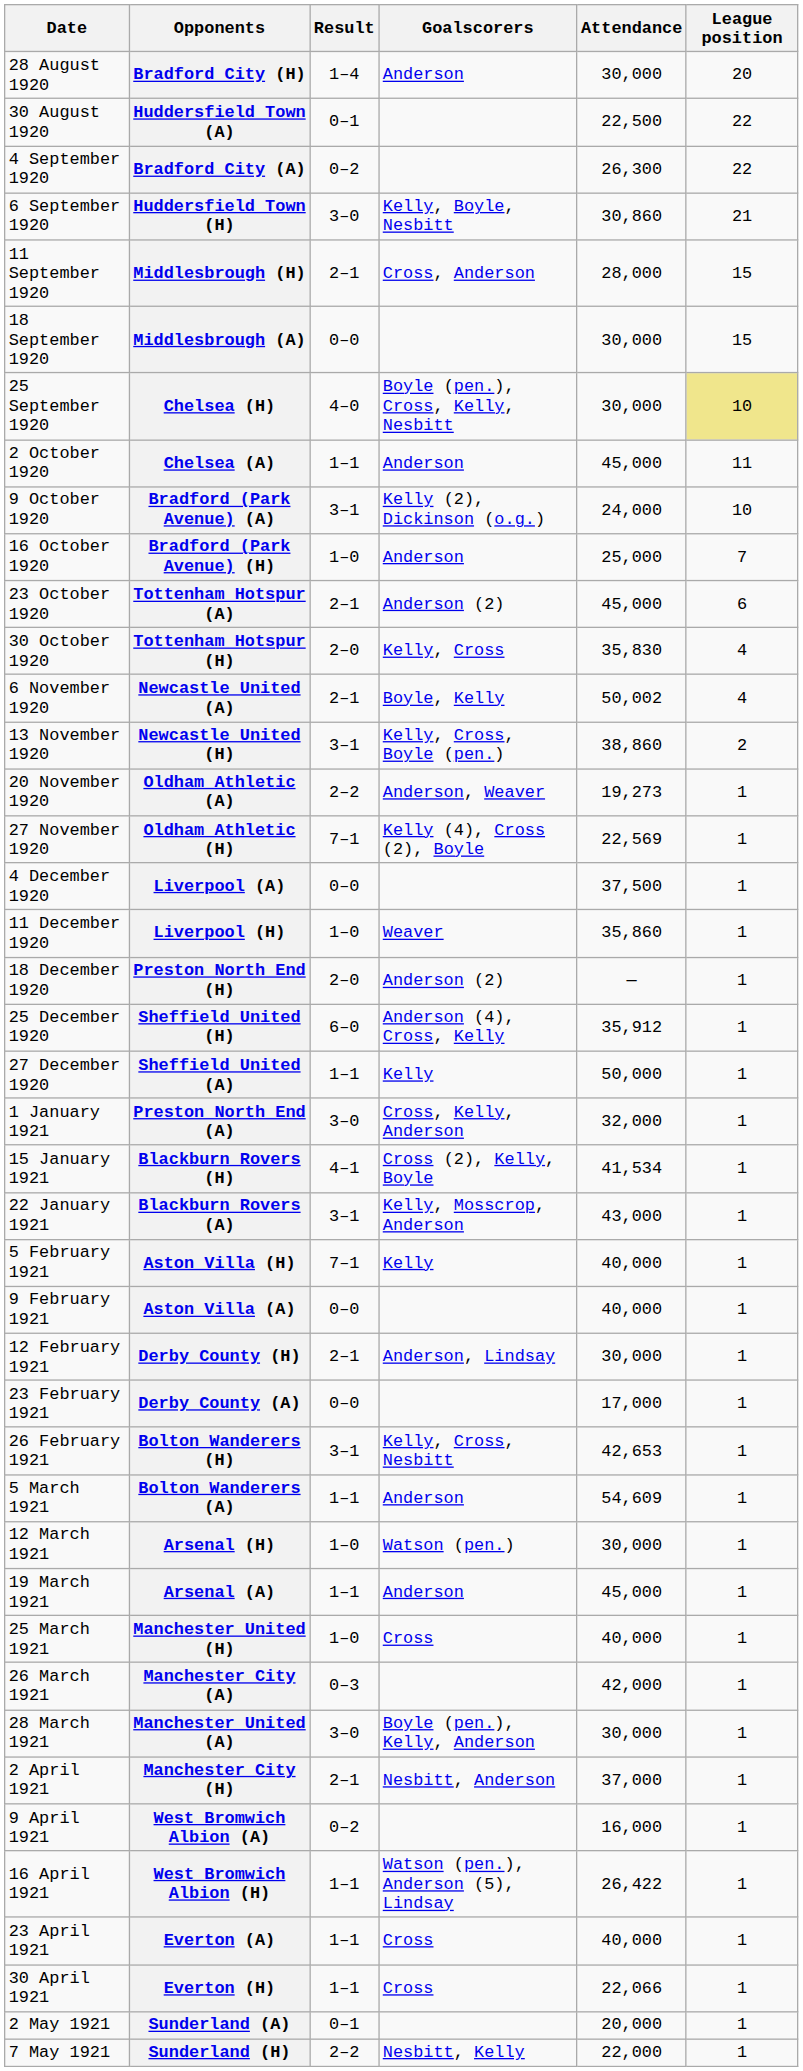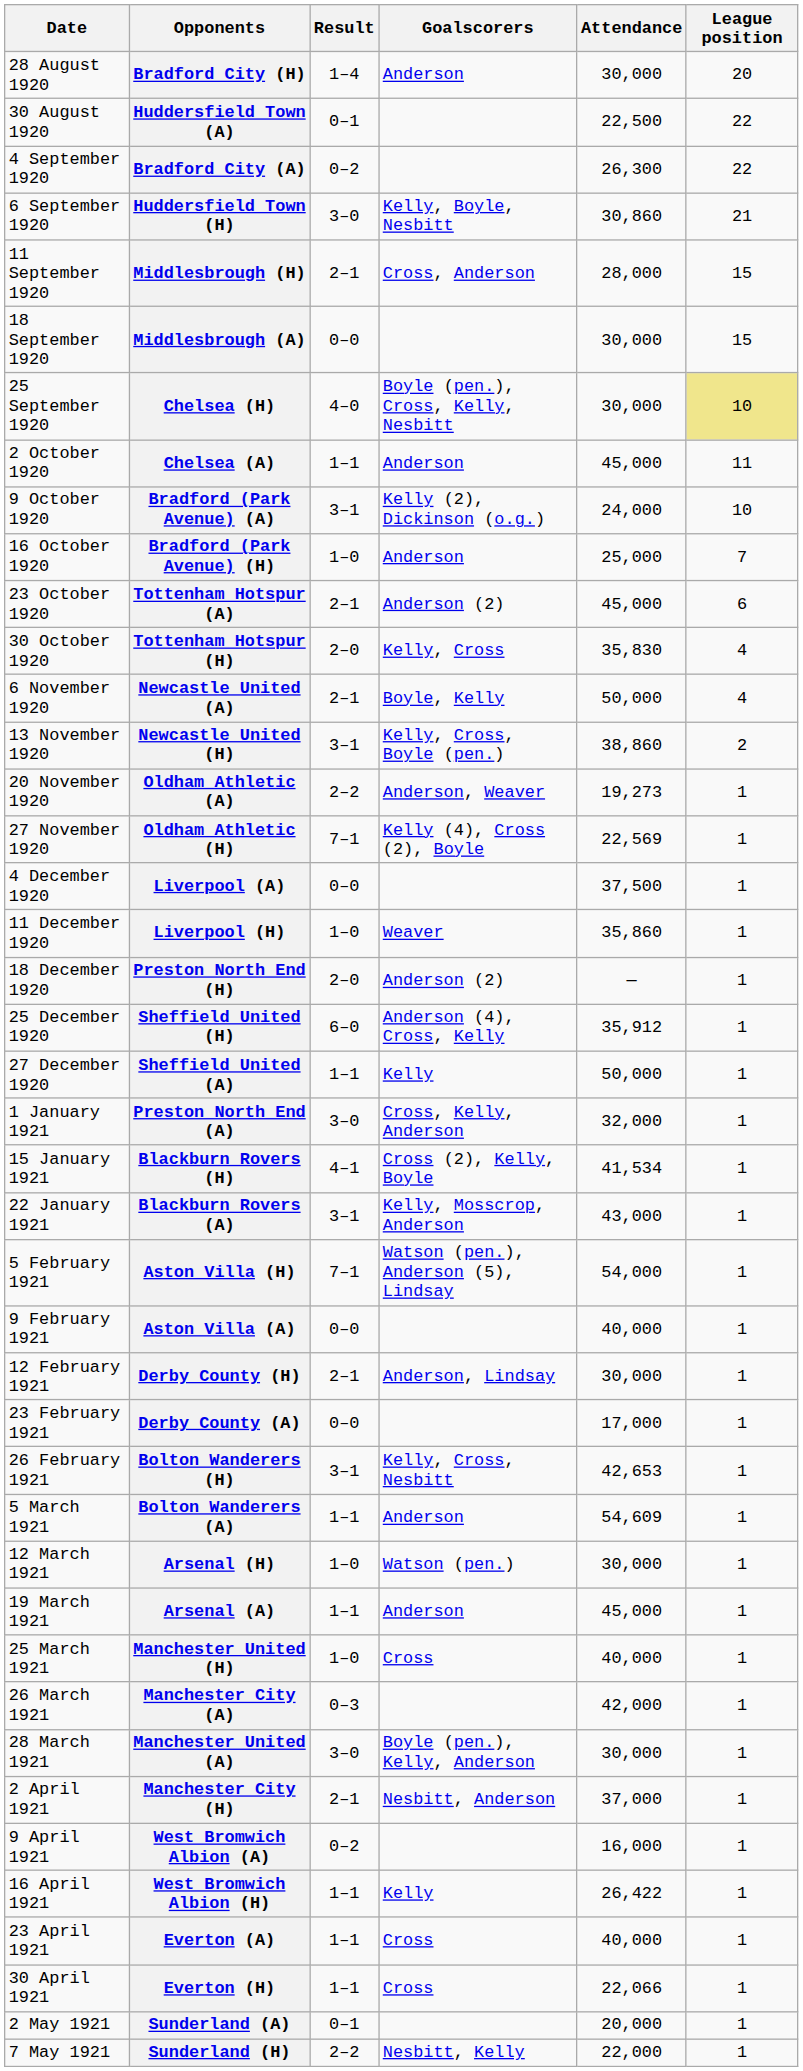 <table class="wikitable plainrowheaders sortable">
 <tr>
 <th scope=col>Date</th>
 <th scope=col>Opponents</th>
 <th scope=col>Result</th>
 <th scope=col class=unsortable>Goalscorers</th>
 <th scope=col>Attendance</th>
 <th scope=col class=unsortable>League position</th>
 </tr>
 <tr>
 <td>28 August 1920</td>
 <th scope=row><a href='#'>Bradford City</a> (H)</th>
 <td align=center>1–4</td>
 <td><a href='#'>Anderson</a></td>
 <td align=center>30,000</td>
 <td align=center>20</td>
 </tr>
 <tr>
 <td>30 August 1920</td>
 <th scope=row><a href='#'>Huddersfield Town</a> (A)</th>
 <td align=center>0–1</td>
 <td></td>
 <td align=center>22,500</td>
 <td align=center>22</td>
 </tr>
 <tr>
 <td>4 September 1920</td>
 <th scope=row><a href='#'>Bradford City</a> (A)</th>
 <td align=center>0–2</td>
 <td></td>
 <td align=center>26,300</td>
 <td align=center>22</td>
 </tr>
 <tr>
 <td>6 September 1920</td>
 <th scope=row><a href='#'>Huddersfield Town</a> (H)</th>
 <td align=center>3–0</td>
 <td><a href='#'>Kelly</a>, <a href='#'>Boyle</a>, <a href='#'>Nesbitt</a></td>
 <td align=center>30,860</td>
 <td align=center>21</td>
 </tr>
 <tr>
 <td>11 September 1920</td>
 <th scope=row><a href='#'>Middlesbrough</a> (H)</th>
 <td align=center>2–1</td>
 <td><a href='#'>Cross</a>, <a href='#'>Anderson</a></td>
 <td align=center>28,000</td>
 <td align=center>15</td>
 </tr>
 <tr>
 <td>18 September 1920</td>
 <th scope=row><a href='#'>Middlesbrough</a> (A)</th>
 <td align=center>0–0</td>
 <td></td>
 <td align=center>30,000</td>
 <td align=center>15</td>
 </tr>
 <tr>
 <td>25 September 1920</td>
 <th scope=row><a href='#'>Chelsea</a> (H)</th>
 <td align=center>4–0</td>
 <td><a href='#'>Boyle</a> (<a href='#'>pen.</a>), <a href='#'>Cross</a>, <a href='#'>Kelly</a>, <a href='#'>Nesbitt</a></td>
 <td align=center>30,000</td>
 <td align=center style="background: khaki;">10</td>
 </tr>
 <tr>
 <td>2 October 1920</td>
 <th scope=row><a href='#'>Chelsea</a> (A)</th>
 <td align=center>1–1</td>
 <td><a href='#'>Anderson</a></td>
 <td align=center>45,000</td>
 <td align=center>11</td>
 </tr>
 <tr>
 <td>9 October 1920</td>
 <th scope=row><a href='#'>Bradford (Park Avenue)</a> (A)</th>
 <td align=center>3–1</td>
 <td><a href='#'>Kelly</a> (2), <a href='#'>Dickinson</a> (<a href='#'>o.g.</a>)</td>
 <td align=center>24,000</td>
 <td align=center>10</td>
 </tr>
 <tr>
 <td>16 October 1920</td>
 <th scope=row><a href='#'>Bradford (Park Avenue)</a> (H)</th>
 <td align=center>1–0</td>
 <td><a href='#'>Anderson</a></td>
 <td align=center>25,000</td>
 <td align=center>7</td>
 </tr>
 <tr>
 <td>23 October 1920</td>
 <th scope=row><a href='#'>Tottenham Hotspur</a> (A)</th>
 <td align=center>2–1</td>
 <td><a href='#'>Anderson</a> (2)</td>
 <td align=center>45,000</td>
 <td align=center>6</td>
 </tr>
 <tr>
 <td>30 October 1920</td>
 <th scope=row><a href='#'>Tottenham Hotspur</a> (H)</th>
 <td align=center>2–0</td>
 <td><a href='#'>Kelly</a>, <a href='#'>Cross</a></td>
 <td align=center>35,830</td>
 <td align=center>4</td>
 </tr>
 <tr>
 <td>6 November 1920</td>
 <th scope=row><a href='#'>Newcastle United</a> (A)</th>
 <td align=center>2–1</td>
 <td><a href='#'>Boyle</a>, <a href='#'>Kelly</a></td>
-<td align=center>50,002</td>
+<td align=center>50,000</td>
 <td align=center>4</td>
 </tr>
 <tr>
 <td>13 November 1920</td>
 <th scope=row><a href='#'>Newcastle United</a> (H)</th>
 <td align=center>3–1</td>
 <td><a href='#'>Kelly</a>, <a href='#'>Cross</a>, <a href='#'>Boyle</a> (<a href='#'>pen.</a>)</td>
 <td align=center>38,860</td>
 <td align=center>2</td>
 </tr>
 <tr>
 <td>20 November 1920</td>
 <th scope=row><a href='#'>Oldham Athletic</a> (A)</th>
 <td align=center>2–2</td>
 <td><a href='#'>Anderson</a>, <a href='#'>Weaver</a></td>
 <td align=center>19,273</td>
 <td align=center>1</td>
 </tr>
 <tr>
 <td>27 November 1920</td>
 <th scope=row><a href='#'>Oldham Athletic</a> (H)</th>
 <td align=center>7–1</td>
 <td><a href='#'>Kelly</a> (4), <a href='#'>Cross</a> (2), <a href='#'>Boyle</a></td>
 <td align=center>22,569</td>
 <td align=center>1</td>
 </tr>
 <tr>
 <td>4 December 1920</td>
 <th scope=row><a href='#'>Liverpool</a> (A)</th>
 <td align=center>0–0</td>
 <td></td>
 <td align=center>37,500</td>
 <td align=center>1</td>
 </tr>
 <tr>
 <td>11 December 1920</td>
 <th scope=row><a href='#'>Liverpool</a> (H)</th>
 <td align=center>1–0</td>
 <td><a href='#'>Weaver</a></td>
 <td align=center>35,860</td>
 <td align=center>1</td>
 </tr>
 <tr>
 <td>18 December 1920</td>
 <th scope=row><a href='#'>Preston North End</a> (H)</th>
 <td align=center>2–0</td>
 <td><a href='#'>Anderson</a> (2)</td>
 <td align=center>—</td>
 <td align=center>1</td>
 </tr>
 <tr>
 <td>25 December 1920</td>
 <th scope=row><a href='#'>Sheffield United</a> (H)</th>
 <td align=center>6–0</td>
 <td><a href='#'>Anderson</a> (4), <a href='#'>Cross</a>, <a href='#'>Kelly</a></td>
 <td align=center>35,912</td>
 <td align=center>1</td>
 </tr>
 <tr>
 <td>27 December 1920</td>
 <th scope=row><a href='#'>Sheffield United</a> (A)</th>
 <td align=center>1–1</td>
 <td><a href='#'>Kelly</a></td>
 <td align=center>50,000</td>
 <td align=center>1</td>
 </tr>
 <tr>
 <td>1 January 1921</td>
 <th scope=row><a href='#'>Preston North End</a> (A)</th>
 <td align=center>3–0</td>
 <td><a href='#'>Cross</a>, <a href='#'>Kelly</a>, <a href='#'>Anderson</a></td>
 <td align=center>32,000</td>
 <td align=center>1</td>
 </tr>
 <tr>
 <td>15 January 1921</td>
 <th scope=row><a href='#'>Blackburn Rovers</a> (H)</th>
 <td align=center>4–1</td>
 <td><a href='#'>Cross</a> (2), <a href='#'>Kelly</a>, <a href='#'>Boyle</a></td>
 <td align=center>41,534</td>
 <td align=center>1</td>
 </tr>
 <tr>
 <td>22 January 1921</td>
 <th scope=row><a href='#'>Blackburn Rovers</a> (A)</th>
 <td align=center>3–1</td>
 <td><a href='#'>Kelly</a>, <a href='#'>Mosscrop</a>, <a href='#'>Anderson</a></td>
 <td align=center>43,000</td>
 <td align=center>1</td>
 </tr>
 <tr>
 <td>5 February 1921</td>
 <th scope=row><a href='#'>Aston Villa</a> (H)</th>
 <td align=center>7–1</td>
-<td><a href='#'>Kelly</a></td>
-<td align=center>40,000</td>
+<td><a href='#'>Watson</a> (<a href='#'>pen.</a>), <a href='#'>Anderson</a> (5), <a href='#'>Lindsay</a></td>
+<td align=center>54,000</td>
 <td align=center>1</td>
 </tr>
 <tr>
 <td>9 February 1921</td>
 <th scope=row><a href='#'>Aston Villa</a> (A)</th>
 <td align=center>0–0</td>
 <td></td>
 <td align=center>40,000</td>
 <td align=center>1</td>
 </tr>
 <tr>
 <td>12 February 1921</td>
 <th scope=row><a href='#'>Derby County</a> (H)</th>
 <td align=center>2–1</td>
 <td><a href='#'>Anderson</a>, <a href='#'>Lindsay</a></td>
 <td align=center>30,000</td>
 <td align=center>1</td>
 </tr>
 <tr>
 <td>23 February 1921</td>
 <th scope=row><a href='#'>Derby County</a> (A)</th>
 <td align=center>0–0</td>
 <td></td>
 <td align=center>17,000</td>
 <td align=center>1</td>
 </tr>
 <tr>
 <td>26 February 1921</td>
 <th scope=row><a href='#'>Bolton Wanderers</a> (H)</th>
 <td align=center>3–1</td>
 <td><a href='#'>Kelly</a>, <a href='#'>Cross</a>, <a href='#'>Nesbitt</a></td>
 <td align=center>42,653</td>
 <td align=center>1</td>
 </tr>
 <tr>
 <td>5 March 1921</td>
 <th scope=row><a href='#'>Bolton Wanderers</a> (A)</th>
 <td align=center>1–1</td>
 <td><a href='#'>Anderson</a></td>
 <td align=center>54,609</td>
 <td align=center>1</td>
 </tr>
 <tr>
 <td>12 March 1921</td>
 <th scope=row><a href='#'>Arsenal</a> (H)</th>
 <td align=center>1–0</td>
 <td><a href='#'>Watson</a> (<a href='#'>pen.</a>)</td>
 <td align=center>30,000</td>
 <td align=center>1</td>
 </tr>
 <tr>
 <td>19 March 1921</td>
 <th scope=row><a href='#'>Arsenal</a> (A)</th>
 <td align=center>1–1</td>
 <td><a href='#'>Anderson</a></td>
 <td align=center>45,000</td>
 <td align=center>1</td>
 </tr>
 <tr>
 <td>25 March 1921</td>
 <th scope=row><a href='#'>Manchester United</a> (H)</th>
 <td align=center>1–0</td>
 <td><a href='#'>Cross</a></td>
 <td align=center>40,000</td>
 <td align=center>1</td>
 </tr>
 <tr>
 <td>26 March 1921</td>
 <th scope=row><a href='#'>Manchester City</a> (A)</th>
 <td align=center>0–3</td>
 <td></td>
 <td align=center>42,000</td>
 <td align=center>1</td>
 </tr>
 <tr>
 <td>28 March 1921</td>
 <th scope=row><a href='#'>Manchester United</a> (A)</th>
 <td align=center>3–0</td>
 <td><a href='#'>Boyle</a> (<a href='#'>pen.</a>), <a href='#'>Kelly</a>, <a href='#'>Anderson</a></td>
 <td align=center>30,000</td>
 <td align=center>1</td>
 </tr>
 <tr>
 <td>2 April 1921</td>
 <th scope=row><a href='#'>Manchester City</a> (H)</th>
 <td align=center>2–1</td>
 <td><a href='#'>Nesbitt</a>, <a href='#'>Anderson</a></td>
 <td align=center>37,000</td>
 <td align=center>1</td>
 </tr>
 <tr>
 <td>9 April 1921</td>
 <th scope=row><a href='#'>West Bromwich Albion</a> (A)</th>
 <td align=center>0–2</td>
 <td></td>
 <td align=center>16,000</td>
 <td align=center>1</td>
 </tr>
 <tr>
 <td>16 April 1921</td>
 <th scope=row><a href='#'>West Bromwich Albion</a> (H)</th>
 <td align=center>1–1</td>
-<td><a href='#'>Watson</a> (<a href='#'>pen.</a>), <a href='#'>Anderson</a> (5), <a href='#'>Lindsay</a></td>
+<td><a href='#'>Kelly</a></td>
 <td align=center>26,422</td>
 <td align=center>1</td>
 </tr>
 <tr>
 <td>23 April 1921</td>
 <th scope=row><a href='#'>Everton</a> (A)</th>
 <td align=center>1–1</td>
 <td><a href='#'>Cross</a></td>
 <td align=center>40,000</td>
 <td align=center>1</td>
 </tr>
 <tr>
 <td>30 April 1921</td>
 <th scope=row><a href='#'>Everton</a> (H)</th>
 <td align=center>1–1</td>
 <td><a href='#'>Cross</a></td>
 <td align=center>22,066</td>
 <td align=center>1</td>
 </tr>
 <tr>
 <td>2 May 1921</td>
 <th scope=row><a href='#'>Sunderland</a> (A)</th>
 <td align=center>0–1</td>
 <td></td>
 <td align=center>20,000</td>
 <td align=center>1</td>
 </tr>
 <tr>
 <td>7 May 1921</td>
 <th scope=row><a href='#'>Sunderland</a> (H)</th>
 <td align=center>2–2</td>
 <td><a href='#'>Nesbitt</a>, <a href='#'>Kelly</a></td>
 <td align=center>22,000</td>
 <td align=center>1</td>
 </tr>
 </table>
